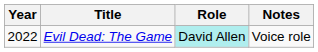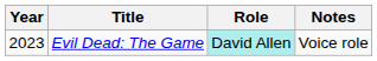 <table class="wikitable sortable">
 <tr>
 <th>Year</th>
 <th>Title</th>
 <th>Role</th>
 <th class="unsortable">Notes</th>
 </tr>
 <tr>
-<td>2022</td>
+<td>2023</td>
 <td><em><a href='#'>Evil Dead: The Game</a></em></td>
 <td style="background: paleturquoise;">David Allen</td>
 <td>Voice role</td>
 </tr>
 </table>
